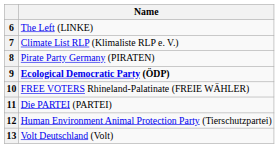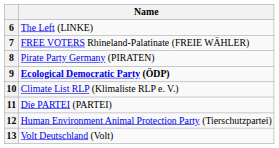 <table class="wikitable">
 <tr>
 <th></th>
 <th>Name</th>
 </tr>
 <tr>
 <th>6</th>
 <td><a href='#'>The Left</a> (LINKE)</td>
 </tr>
 <tr>
 <th>7</th>
-<td><a href='#'>Climate List RLP</a> (Klimaliste RLP e. V.)</td>
+<td><a href='#'>FREE VOTERS</a> Rhineland-Palatinate (FREIE WÄHLER)</td>
 </tr>
 <tr>
 <th>8</th>
 <td><a href='#'>Pirate Party Germany</a> (PIRATEN)</td>
 </tr>
 <tr>
 <th>9</th>
 <td><strong><a href='#'>Ecological Democratic Party</a> (ÖDP)</strong></td>
 </tr>
 <tr>
 <th>10</th>
-<td><a href='#'>FREE VOTERS</a> Rhineland-Palatinate (FREIE WÄHLER)</td>
+<td><a href='#'>Climate List RLP</a> (Klimaliste RLP e. V.)</td>
 </tr>
 <tr>
 <th>11</th>
 <td><a href='#'>Die PARTEI</a> (PARTEI)</td>
 </tr>
 <tr>
 <th>12</th>
 <td><a href='#'>Human Environment Animal Protection Party</a> (Tierschutzpartei)</td>
 </tr>
 <tr>
 <th>13</th>
 <td><a href='#'>Volt Deutschland</a> (Volt)</td>
 </tr>
 </table>
